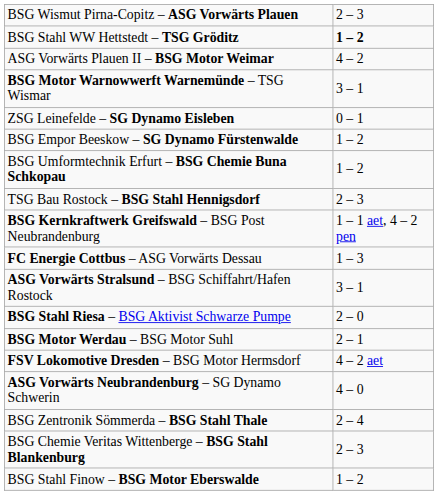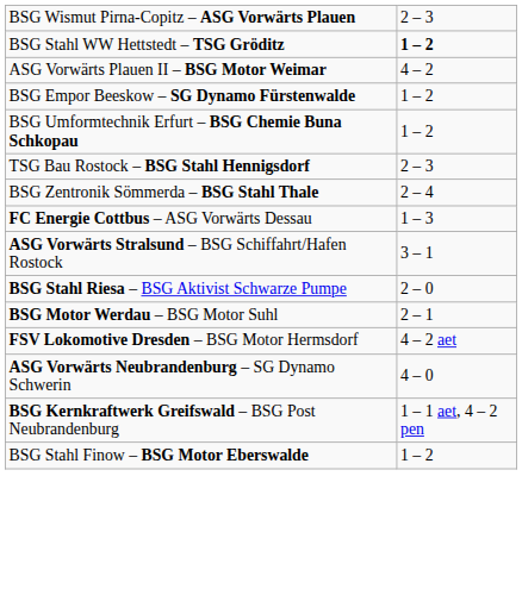 <table class="wikitable" style="width:500px;">
 <tr>
 <td>BSG Wismut Pirna-Copitz – <strong>ASG Vorwärts Plauen</strong></td>
 <td>2 – 3</td>
 </tr>
 <tr>
 <td>BSG Stahl WW Hettstedt – <strong>TSG Gröditz</strong></td>
 <td><strong>1 – 2</strong></td>
 </tr>
 <tr>
 <td>ASG Vorwärts Plauen II – <strong>BSG Motor Weimar</strong></td>
 <td>4 – 2</td>
 </tr>
 <tr>
-<td><strong>BSG Motor Warnowwerft Warnemünde</strong> – TSG Wismar</td>
-<td>3 – 1</td>
-</tr>
-<tr>
-<td>ZSG Leinefelde – <strong>SG Dynamo Eisleben</strong></td>
-<td>0 – 1</td>
-</tr>
-<tr>
 <td>BSG Empor Beeskow – <strong>SG Dynamo Fürstenwalde</strong></td>
 <td>1 – 2</td>
 </tr>
 <tr>
 <td>BSG Umformtechnik Erfurt – <strong>BSG Chemie Buna Schkopau</strong></td>
 <td>1 – 2</td>
 </tr>
 <tr>
 <td>TSG Bau Rostock – <strong>BSG Stahl Hennigsdorf</strong></td>
 <td>2 – 3</td>
 </tr>
 <tr>
-<td><strong>BSG Kernkraftwerk Greifswald</strong> – BSG Post Neubrandenburg</td>
-<td>1 – 1 <a href='#'>aet</a>, 4 – 2 <a href='#'>pen</a></td>
+<td>BSG Zentronik Sömmerda – <strong>BSG Stahl Thale</strong></td>
+<td>2 – 4</td>
 </tr>
 <tr>
 <td><strong>FC Energie Cottbus</strong> – ASG Vorwärts Dessau</td>
 <td>1 – 3</td>
 </tr>
 <tr>
 <td><strong>ASG Vorwärts Stralsund</strong> – BSG Schiffahrt/Hafen Rostock</td>
 <td>3 – 1</td>
 </tr>
 <tr>
 <td><strong>BSG Stahl Riesa</strong> – <a href='#'>BSG Aktivist Schwarze Pumpe</a></td>
 <td>2 – 0</td>
 </tr>
 <tr>
 <td><strong>BSG Motor Werdau</strong> – BSG Motor Suhl</td>
 <td>2 – 1</td>
 </tr>
 <tr>
 <td><strong>FSV Lokomotive Dresden</strong> – BSG Motor Hermsdorf</td>
 <td>4 – 2 <a href='#'>aet</a></td>
 </tr>
 <tr>
 <td><strong>ASG Vorwärts Neubrandenburg</strong> – SG Dynamo Schwerin</td>
 <td>4 – 0</td>
 </tr>
 <tr>
-<td>BSG Zentronik Sömmerda – <strong>BSG Stahl Thale</strong></td>
-<td>2 – 4</td>
-</tr>
-<tr>
-<td>BSG Chemie Veritas Wittenberge – <strong>BSG Stahl Blankenburg</strong></td>
-<td>2 – 3</td>
+<td><strong>BSG Kernkraftwerk Greifswald</strong> – BSG Post Neubrandenburg</td>
+<td>1 – 1 <a href='#'>aet</a>, 4 – 2 <a href='#'>pen</a></td>
 </tr>
 <tr>
 <td>BSG Stahl Finow – <strong>BSG Motor Eberswalde</strong></td>
 <td>1 – 2</td>
 </tr>
 </table>
